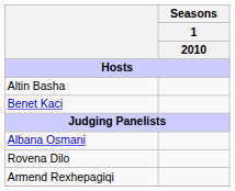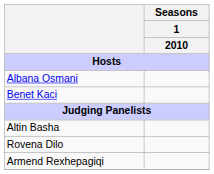 <table class="wikitable plainrowheaders" style="width: 25%;">
 <tr>
 <th scope="col" rowspan="3"></th>
 <th scope="col">Seasons</th>
 </tr>
 <tr>
 <th scope="col">1</th>
 </tr>
 <tr>
 <th scope="col">2010</th>
 </tr>
 <tr>
 <th colspan="2" style="background-color:#ccccff;">Hosts</th>
 </tr>
 <tr>
-<td>Altin Basha</td>
+<td><a href='#'>Albana Osmani</a></td>
 <td></td>
 </tr>
 <tr>
 <td><a href='#'>Benet Kaci</a></td>
 <td></td>
 </tr>
 <tr>
 <th colspan="2" style="background-color:#ccccff;">Judging Panelists</th>
 </tr>
 <tr>
-<td><a href='#'>Albana Osmani</a></td>
+<td>Altin Basha</td>
 <td></td>
 </tr>
 <tr>
 <td>Rovena Dilo</td>
 <td></td>
 </tr>
 <tr>
 <td>Armend Rexhepagiqi</td>
 <td></td>
 </tr>
 <tr>
 </tr>
 </table>
